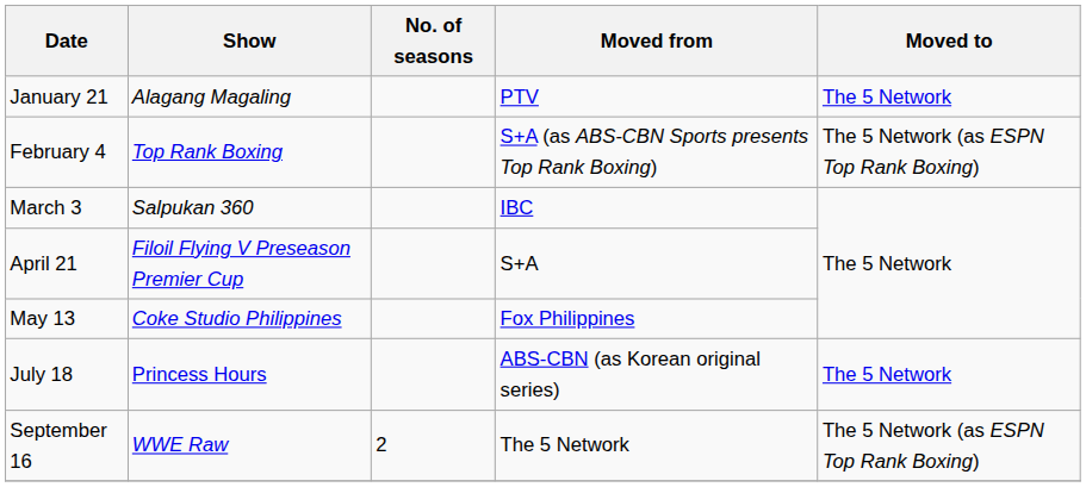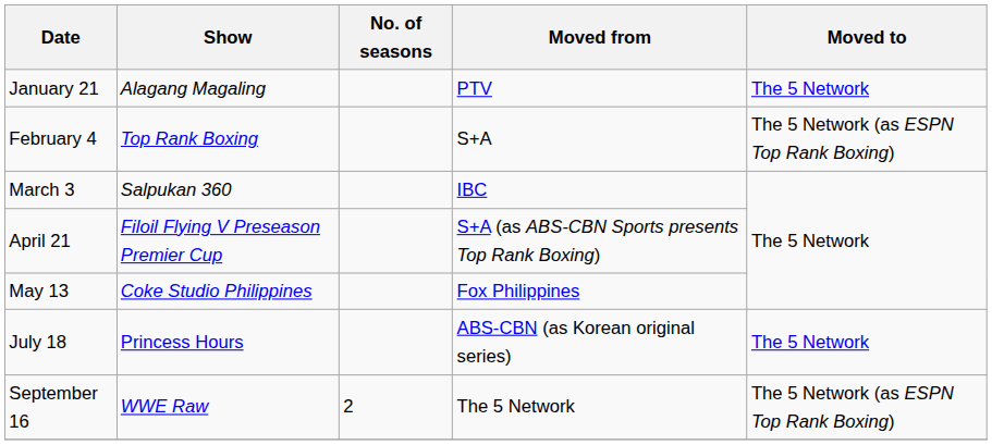 <table class="wikitable" style="text-align:left; line-height:25px; width:auto;">
 <tr>
 <th>Date</th>
 <th>Show</th>
 <th>No. of seasons</th>
 <th>Moved from</th>
 <th>Moved to</th>
 </tr>
 <tr>
 <td>January 21</td>
 <td><em>Alagang Magaling</em></td>
 <td></td>
 <td><a href='#'>PTV</a></td>
 <td><a href='#'>The 5 Network</a></td>
 </tr>
 <tr>
 <td>February 4</td>
 <td><em><a href='#'>Top Rank Boxing</a></em></td>
 <td></td>
-<td><a href='#'>S+A</a> (as <em>ABS-CBN Sports presents Top Rank Boxing</em>)</td>
+<td>S+A</td>
 <td>The 5 Network (as <em>ESPN Top Rank Boxing</em>)</td>
 </tr>
 <tr>
 <td>March 3</td>
 <td><em>Salpukan 360</em></td>
 <td></td>
 <td><a href='#'>IBC</a></td>
 <td rowspan="3">The 5 Network</td>
 </tr>
 <tr>
 <td>April 21</td>
 <td><em><a href='#'>Filoil Flying V Preseason Premier Cup</a></em></td>
 <td></td>
-<td>S+A</td>
+<td><a href='#'>S+A</a> (as <em>ABS-CBN Sports presents Top Rank Boxing</em>)</td>
 </tr>
 <tr>
 <td>May 13</td>
 <td><em><a href='#'>Coke Studio Philippines</a></em></td>
 <td></td>
 <td><a href='#'>Fox Philippines</a></td>
 </tr>
 <tr>
 <td>July 18</td>
 <td><em><a href='#'></em>Princess Hours<em></a></em></td>
 <td></td>
 <td><a href='#'>ABS-CBN</a> (as Korean original series)</td>
 <td><a href='#'>The 5 Network</a></td>
 </tr>
 <tr>
 <td>September 16</td>
 <td><em><a href='#'>WWE Raw</a></em></td>
 <td>2</td>
 <td>The 5 Network</td>
 <td>The 5 Network (as <em>ESPN Top Rank Boxing</em>)</td>
 </tr>
 <tr>
 </tr>
 </table>
